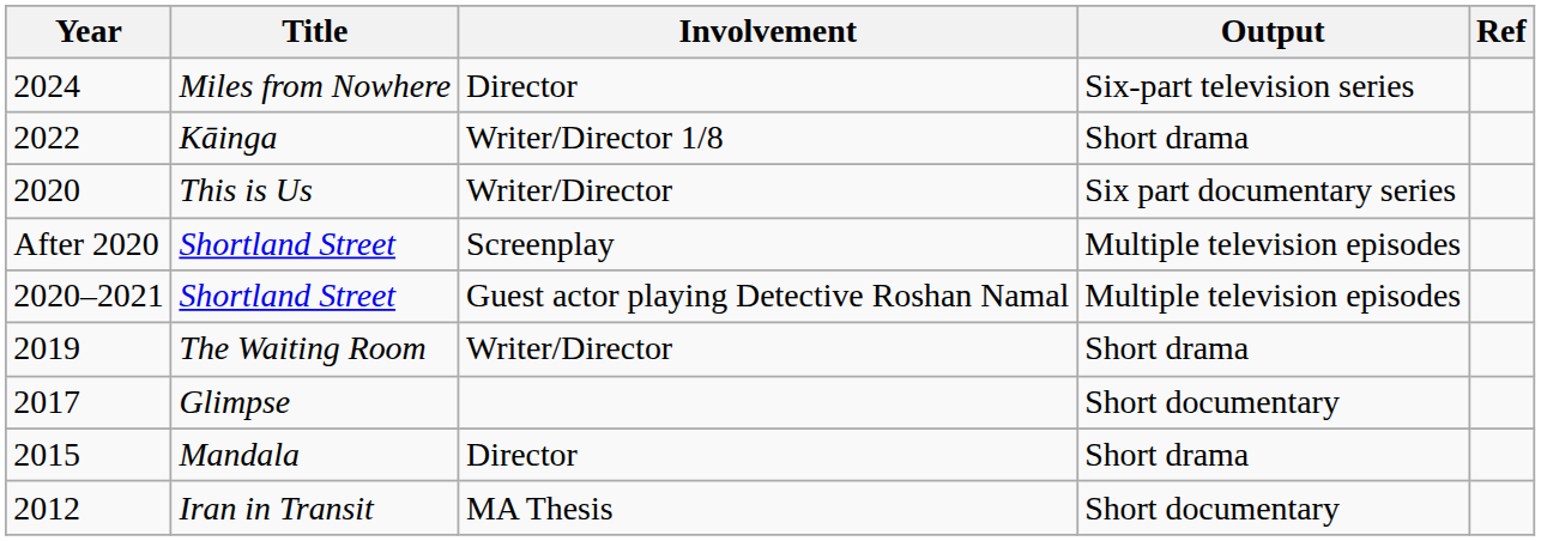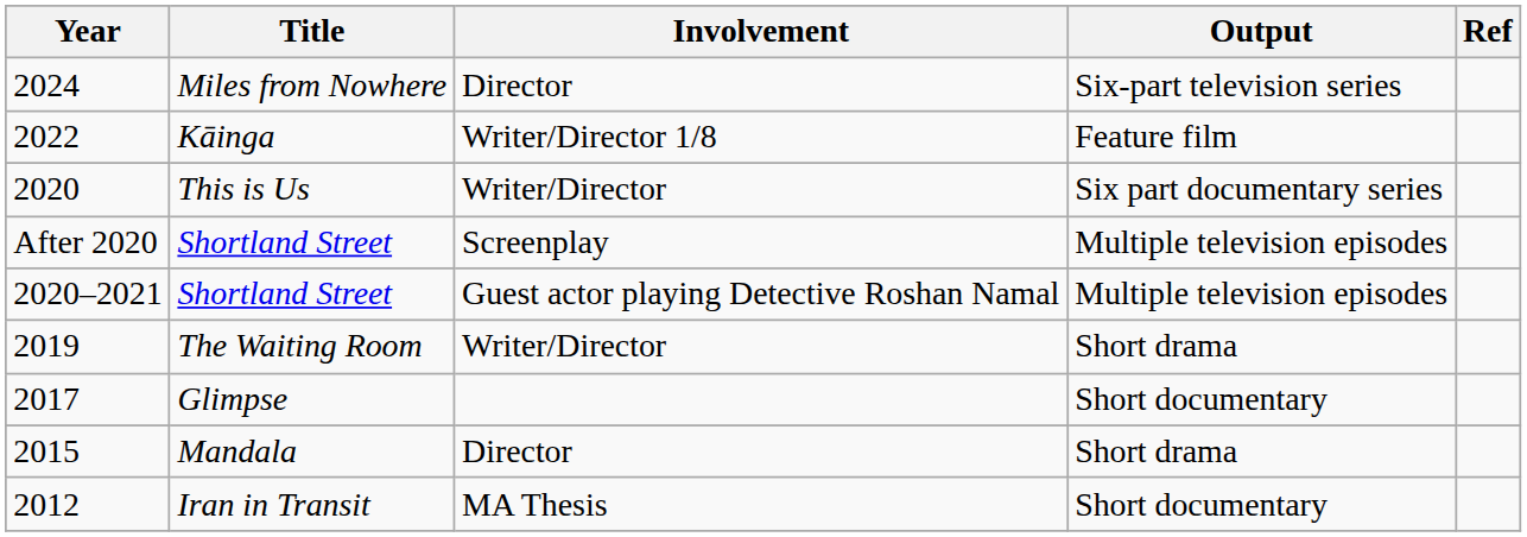 <table class="wikitable">
 <tr>
 <th>Year</th>
 <th>Title</th>
 <th>Involvement</th>
 <th>Output</th>
 <th>Ref</th>
 </tr>
 <tr>
 <td>2024</td>
 <td><em>Miles from Nowhere</em></td>
 <td>Director</td>
 <td>Six-part television series</td>
 <td></td>
 </tr>
 <tr>
 <td>2022</td>
 <td><em>Kāinga</em></td>
 <td>Writer/Director 1/8</td>
-<td>Short drama</td>
+<td>Feature film</td>
 <td></td>
 </tr>
 <tr>
 <td>2020</td>
 <td><em>This is Us</em></td>
 <td>Writer/Director</td>
 <td>Six part documentary series</td>
 <td></td>
 </tr>
 <tr>
 <td>After 2020</td>
 <td><em><a href='#'>Shortland Street</a></em></td>
 <td>Screenplay</td>
 <td>Multiple television episodes</td>
 <td></td>
 </tr>
 <tr>
 <td>2020–2021</td>
 <td><em><a href='#'>Shortland Street</a></em></td>
 <td>Guest actor playing Detective Roshan Namal</td>
 <td>Multiple television episodes</td>
 <td></td>
 </tr>
 <tr>
 <td>2019</td>
 <td><em>The Waiting Room</em></td>
 <td>Writer/Director</td>
 <td>Short drama</td>
 <td></td>
 </tr>
 <tr>
 <td>2017</td>
 <td><em>Glimpse</em></td>
 <td></td>
 <td>Short documentary</td>
 <td></td>
 </tr>
 <tr>
 <td>2015</td>
 <td><em>Mandala</em></td>
 <td>Director</td>
 <td>Short drama</td>
 <td></td>
 </tr>
 <tr>
 <td>2012</td>
 <td><em>Iran in Transit</em></td>
 <td>MA Thesis</td>
 <td>Short documentary</td>
 <td></td>
 </tr>
 </table>
